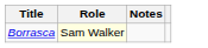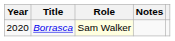 <table class="wikitable sortable">
 <tr>
+<th scope="col">Year</th>
 <th scope="col">Title</th>
 <th scope="col">Role</th>
 <th scope="col" class="unsortable">Notes</th>
 <th scope="col" class="unsortable"></th>
 </tr>
 <tr>
+<td>2020</td>
 <td><em><a href='#'>Borrasca</a></em></td>
 <td style="background: lightyellow;">Sam Walker</td>
 <td></td>
 <td></td>
 </tr>
 </table>
